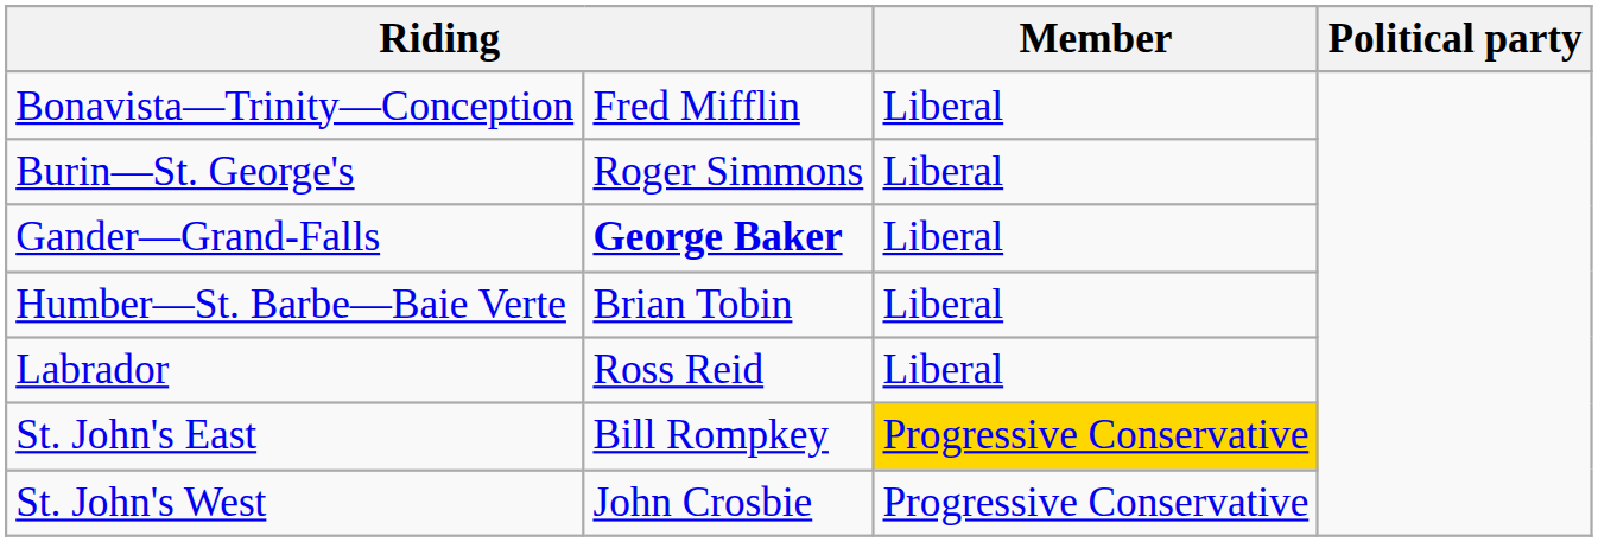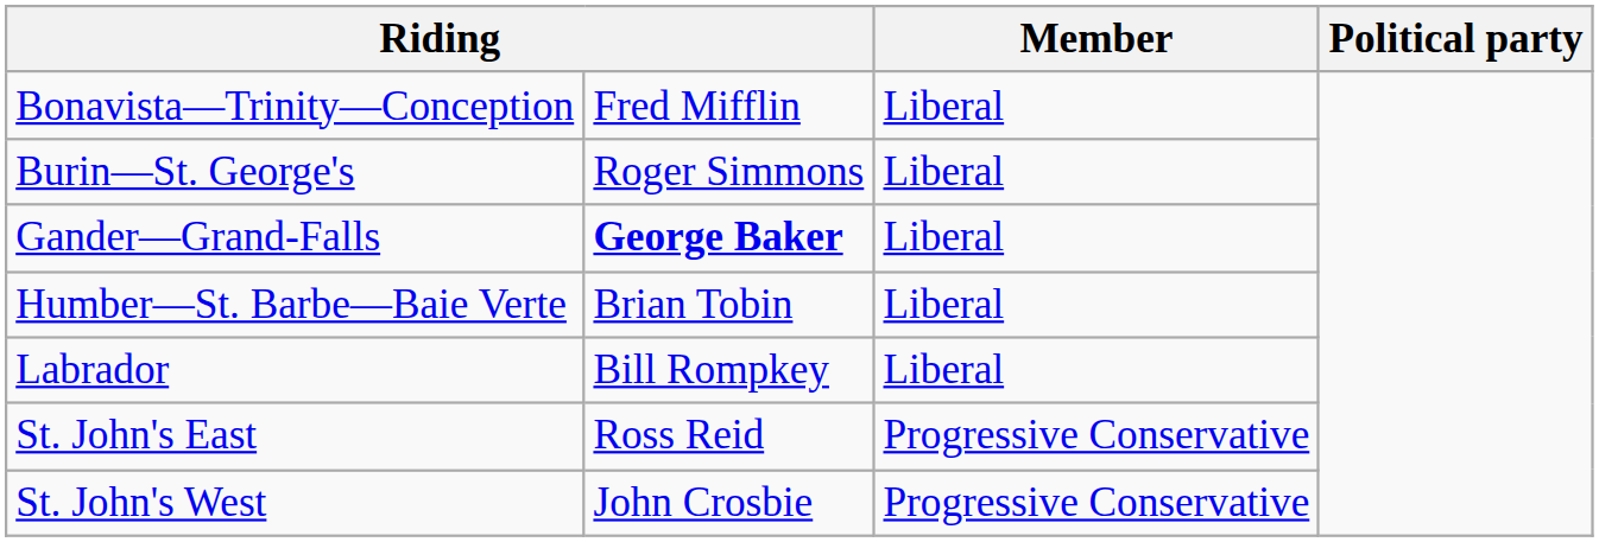 <table class=wikitable>
 <tr>
 <th colspan="2">Riding</th>
 <th>Member</th>
 <th>Political party</th>
 </tr>
 <tr>
 <td><a href='#'>Bonavista—Trinity—Conception</a></td>
 <td><a href='#'>Fred Mifflin</a></td>
 <td><a href='#'>Liberal</a></td>
 </tr>
 <tr>
 <td><a href='#'>Burin—St. George's</a></td>
 <td><a href='#'>Roger Simmons</a></td>
 <td><a href='#'>Liberal</a></td>
 </tr>
 <tr>
 <td><a href='#'>Gander—Grand-Falls</a></td>
 <td><strong><a href='#'>George Baker</a></strong></td>
 <td><a href='#'>Liberal</a></td>
 </tr>
 <tr>
 <td><a href='#'>Humber—St. Barbe—Baie Verte</a></td>
 <td><a href='#'>Brian Tobin</a></td>
 <td><a href='#'>Liberal</a></td>
 </tr>
 <tr>
 <td><a href='#'>Labrador</a></td>
-<td><a href='#'>Ross Reid</a></td>
+<td><a href='#'>Bill Rompkey</a></td>
 <td><a href='#'>Liberal</a></td>
 </tr>
 <tr>
 <td><a href='#'>St. John's East</a></td>
-<td><a href='#'>Bill Rompkey</a></td>
-<td style="background: gold;"><a href='#'>Progressive Conservative</a></td>
+<td><a href='#'>Ross Reid</a></td>
+<td><a href='#'>Progressive Conservative</a></td>
 </tr>
 <tr>
 <td><a href='#'>St. John's West</a></td>
 <td><a href='#'>John Crosbie</a></td>
 <td><a href='#'>Progressive Conservative</a></td>
 </tr>
 </table>
